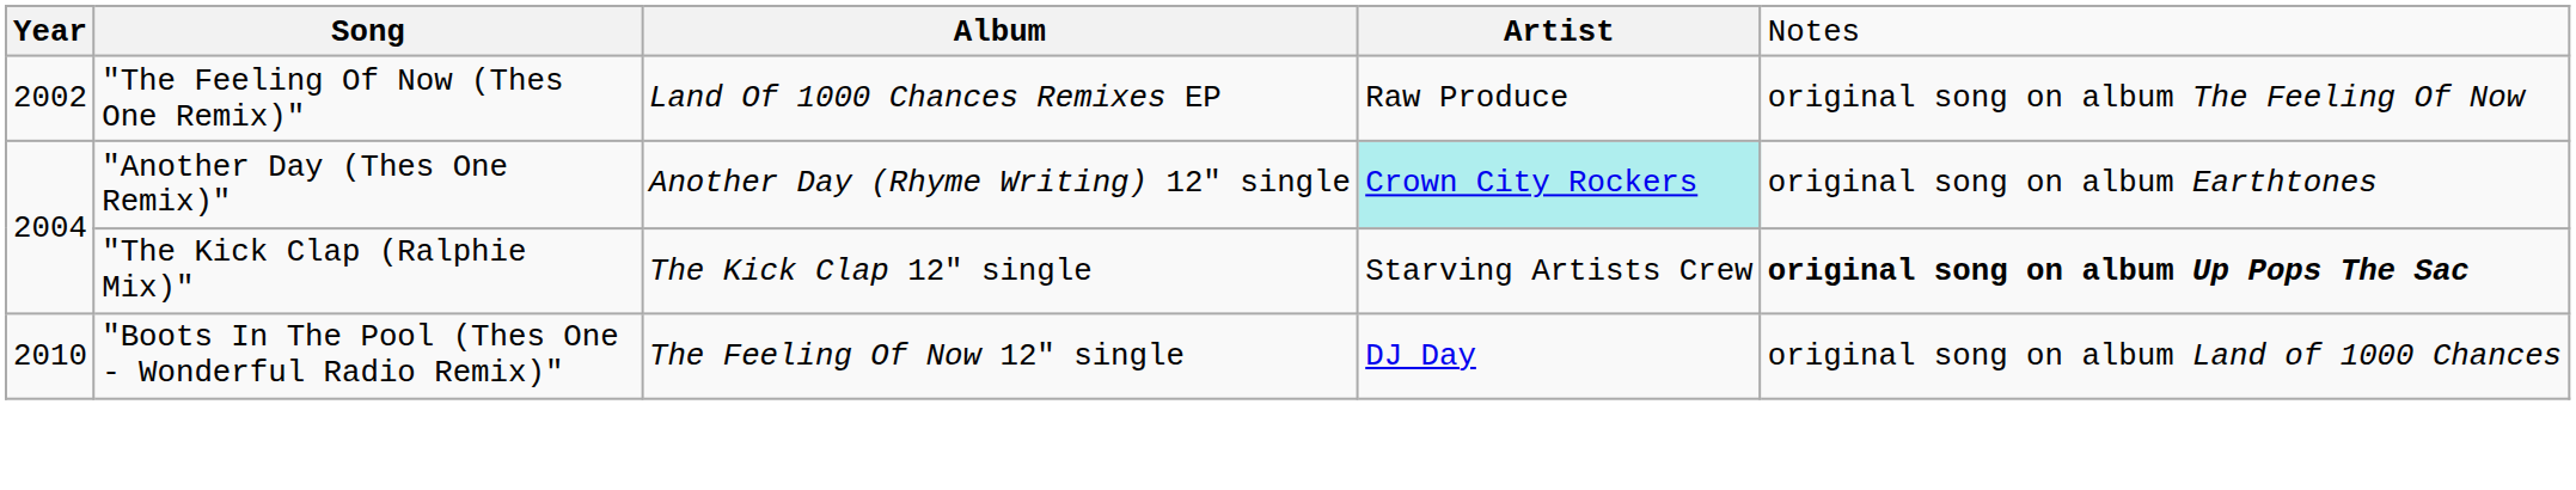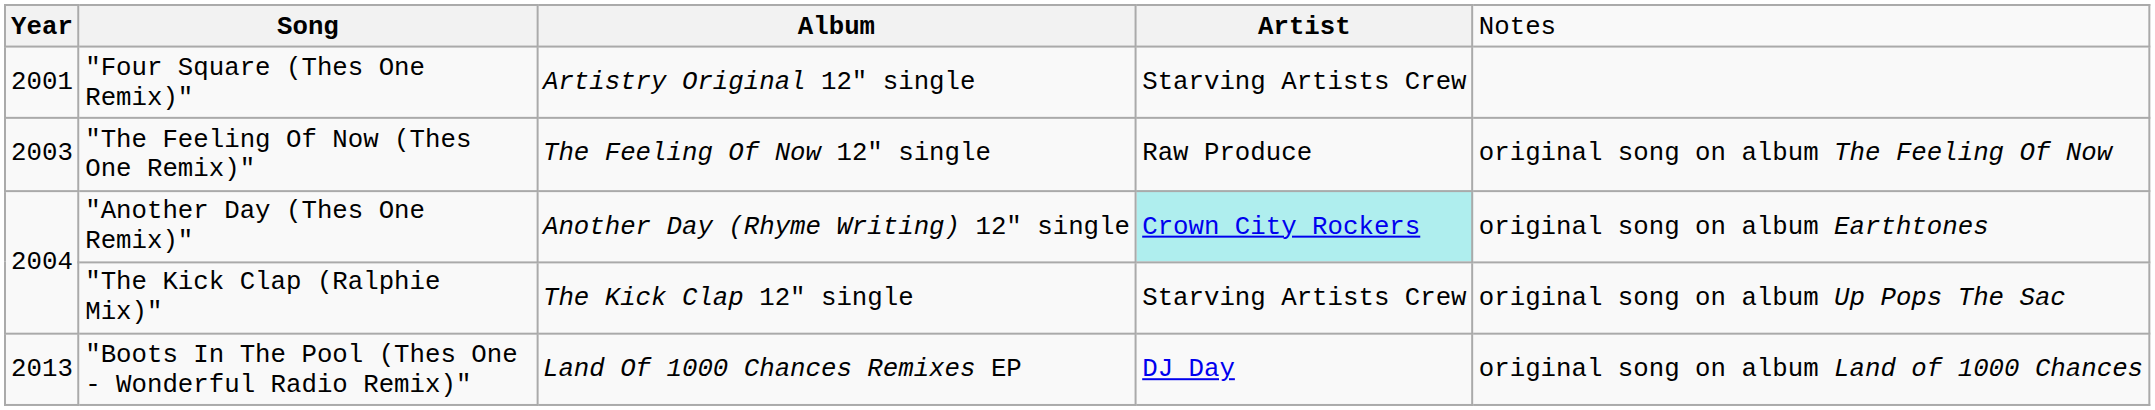 <table class="wikitable" align="center">
 <tr>
 <th>Year</th>
 <th width="225">Song</th>
 <th>Album</th>
 <th>Artist</th>
 <td>Notes</td>
 </tr>
 <tr>
-<td>2002</td>
+<td>2001</td>
+<td>"Four Square (Thes One Remix)"</td>
+<td><em>Artistry Original</em> 12" single</td>
+<td>Starving Artists Crew</td>
+<td></td>
+</tr>
+<tr>
+<td>2003</td>
 <td>"The Feeling Of Now (Thes One Remix)"</td>
-<td><em>Land Of 1000 Chances Remixes</em> EP</td>
+<td><em>The Feeling Of Now</em> 12" single</td>
 <td>Raw Produce</td>
 <td>original song on album <em>The Feeling Of Now</em></td>
 </tr>
 <tr>
 <td rowspan="2">2004</td>
 <td>"Another Day (Thes One Remix)"</td>
 <td><em>Another Day (Rhyme Writing)</em> 12" single</td>
 <td style="background: paleturquoise;"><a href='#'>Crown City Rockers</a></td>
 <td>original song on album <em>Earthtones</em></td>
 </tr>
 <tr>
 <td>"The Kick Clap (Ralphie Mix)"</td>
 <td><em>The Kick Clap</em> 12" single</td>
 <td>Starving Artists Crew</td>
-<td><strong>original song on album <em>Up Pops The Sac</em></strong></td>
+<td>original song on album <em>Up Pops The Sac</em></td>
 </tr>
 <tr>
-<td>2010</td>
+<td>2013</td>
 <td>"Boots In The Pool (Thes One - Wonderful Radio Remix)"</td>
-<td><em>The Feeling Of Now</em> 12" single</td>
+<td><em>Land Of 1000 Chances Remixes</em> EP</td>
 <td><a href='#'>DJ Day</a></td>
 <td>original song on album <em>Land of 1000 Chances</em></td>
 </tr>
 </table>
